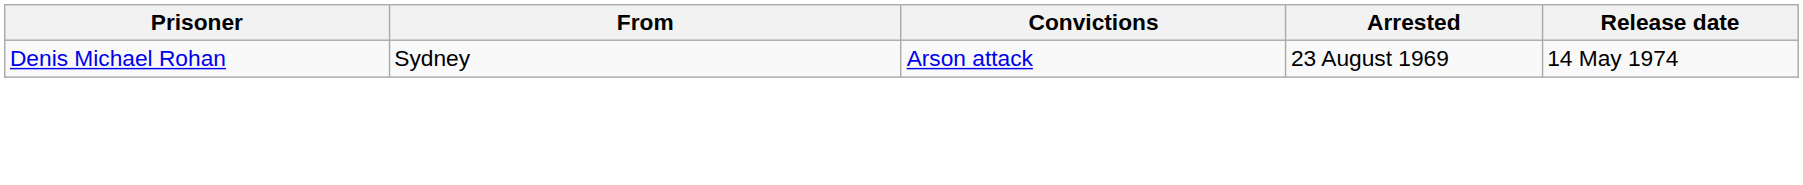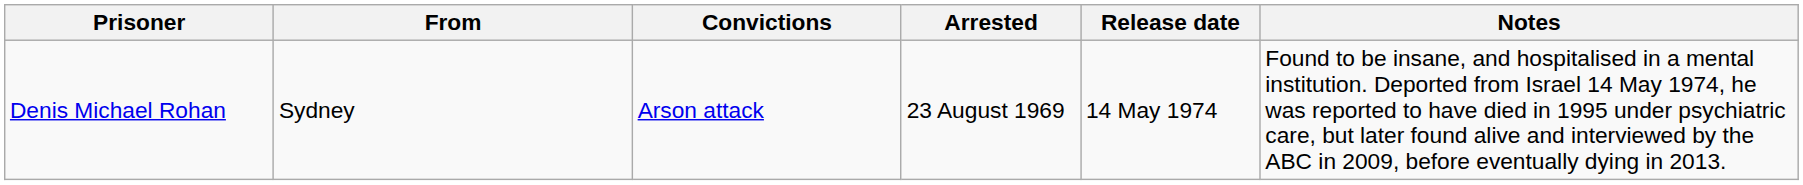 <table class="wikitable" style="width:100%;">
 <tr>
 <th style="width:15%;">Prisoner</th>
 <th style="width:20%;">From</th>
 <th style="width:15%;">Convictions</th>
 <th style="width:10%;">Arrested</th>
 <th style="width:10%;">Release date</th>
+<th style="width:30%;">Notes</th>
 </tr>
 <tr style="text-align:left;">
 <td><a href='#'>Denis Michael Rohan</a></td>
 <td>Sydney</td>
 <td><a href='#'>Arson attack</a></td>
 <td>23 August 1969</td>
 <td>14 May 1974</td>
+<td>Found to be insane, and hospitalised in a mental institution. Deported from Israel 14 May 1974, he was reported to have died in 1995 under psychiatric care, but later found alive and interviewed by the ABC in 2009, before eventually dying in 2013.</td>
 </tr>
 </table>
